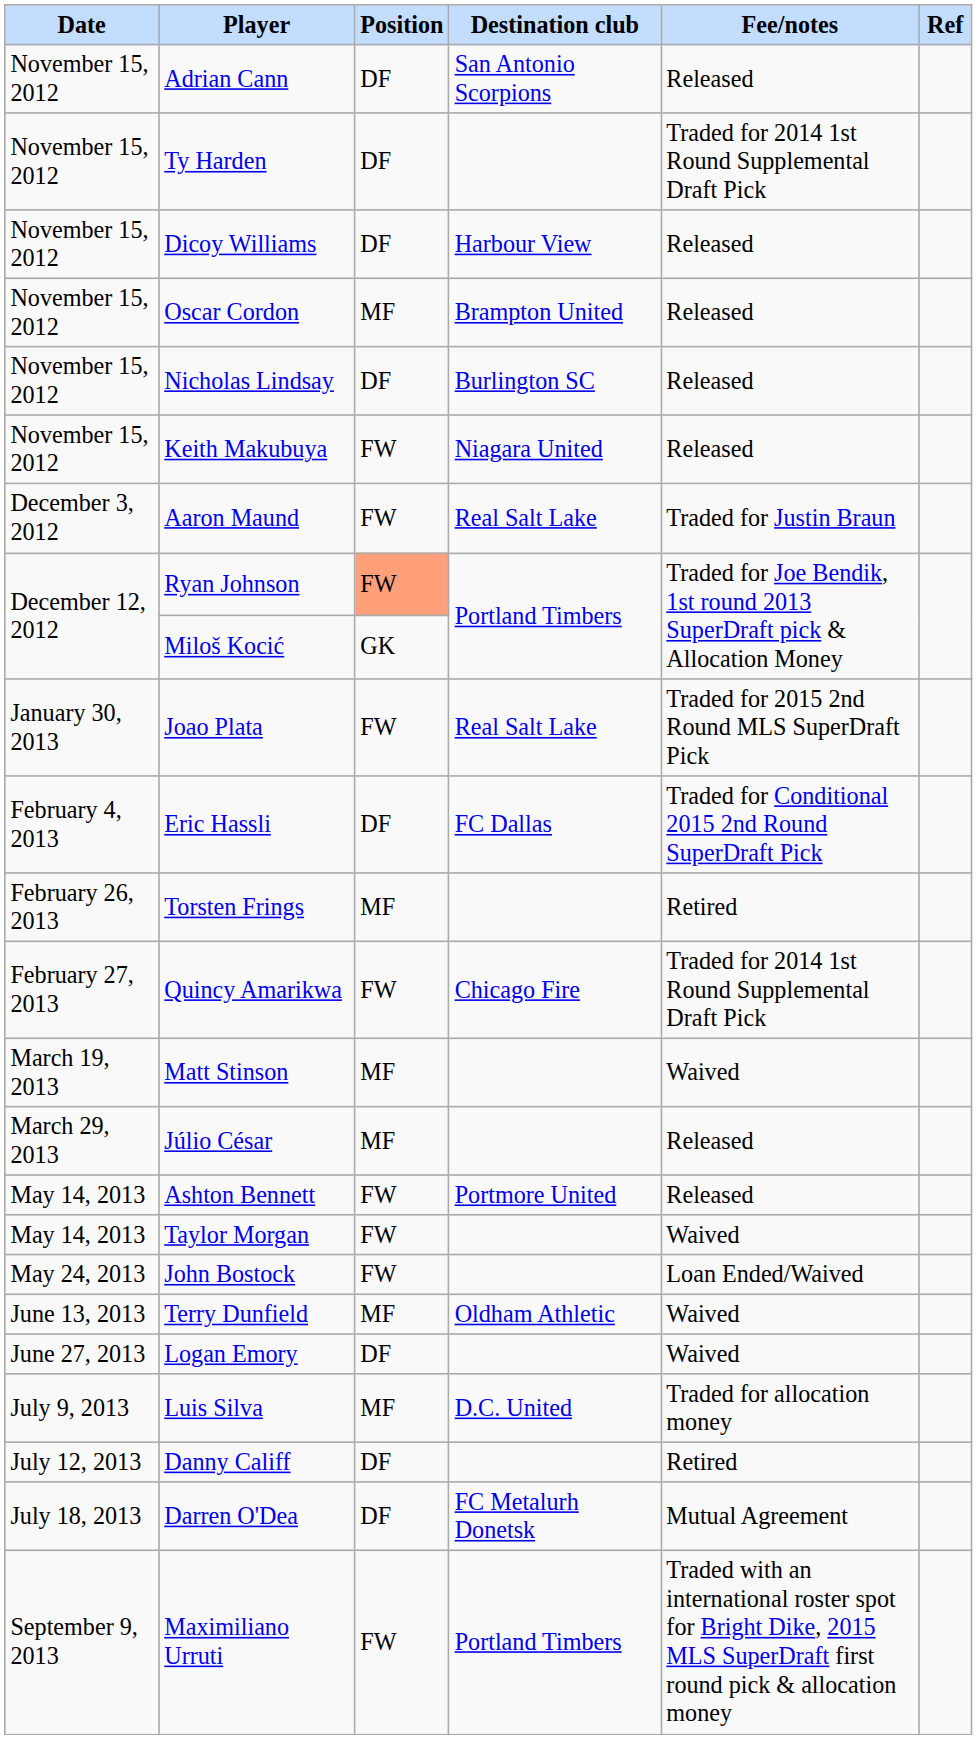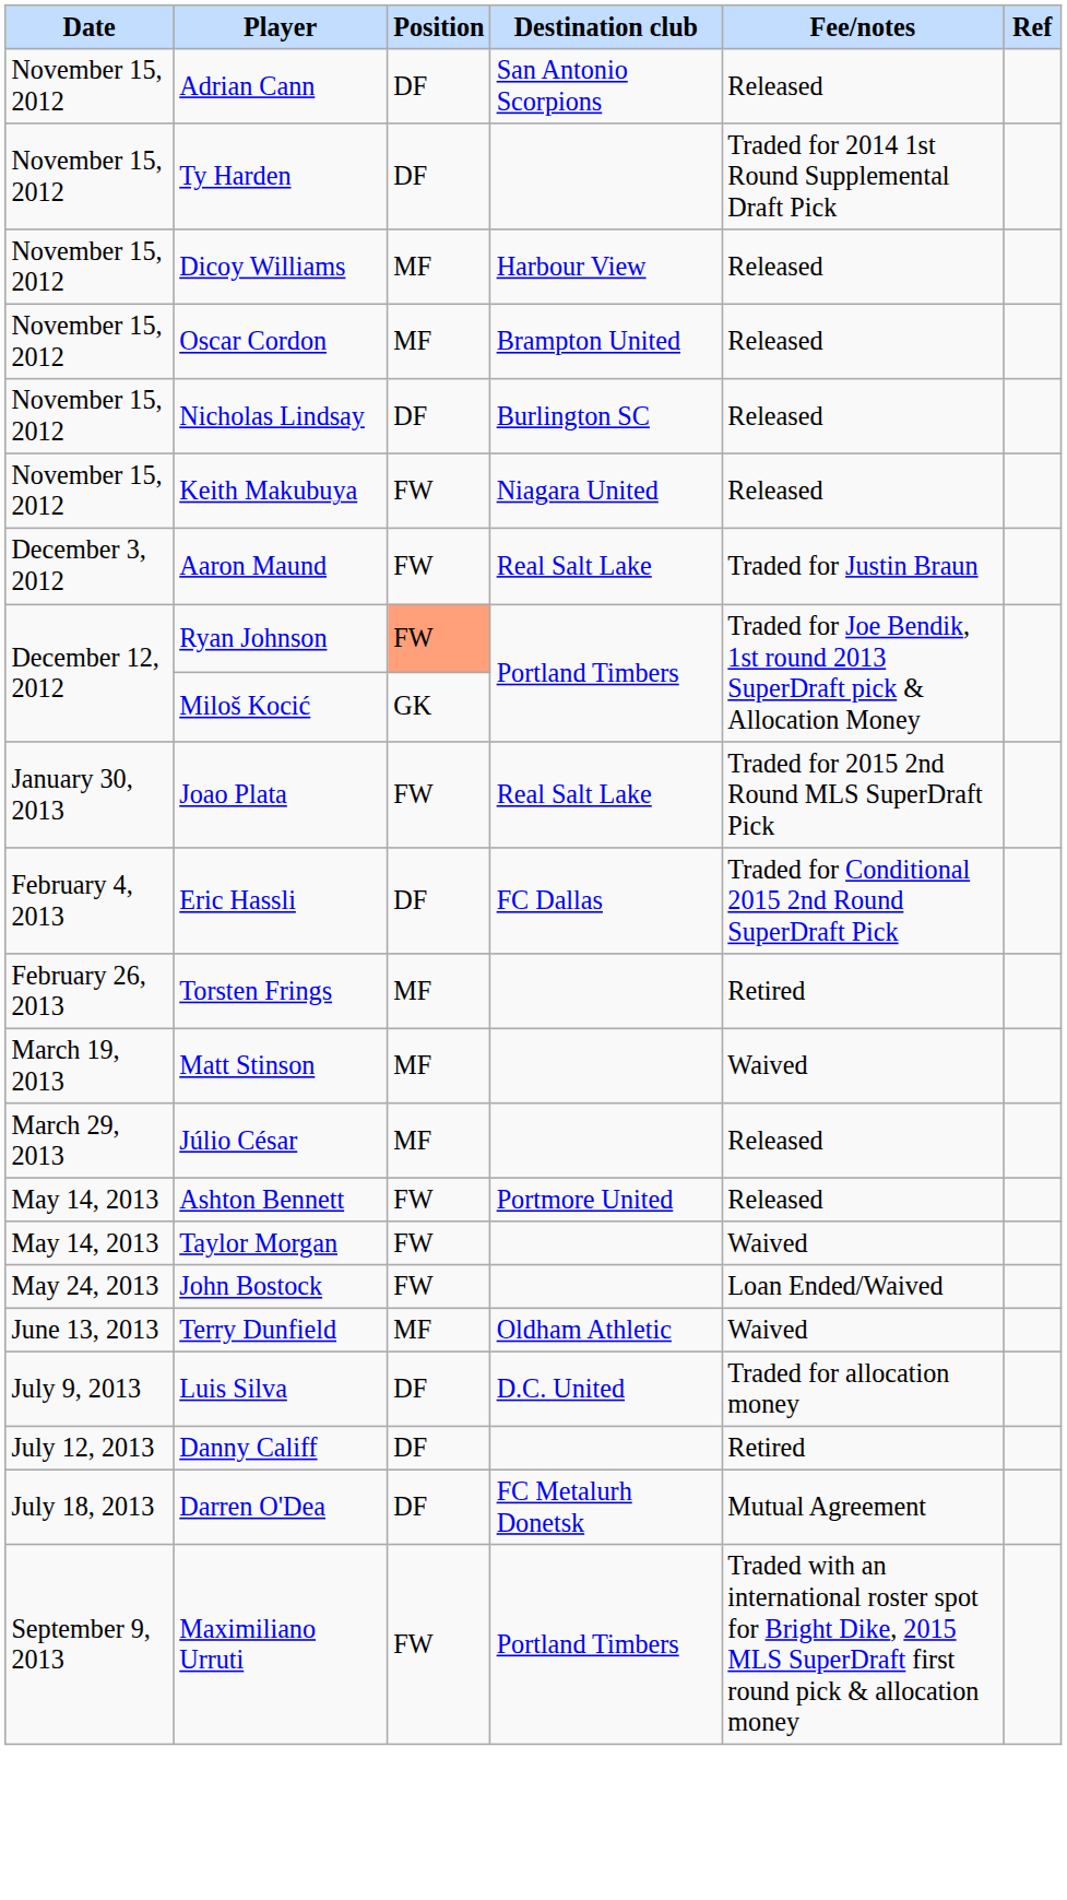 <table class="wikitable" style="text-align:left; font-size:95%;">
 <tr>
 <th style="background:#c2ddff; width:125px;">Date</th>
 <th style="background:#c2ddff; width:170px;">Player</th>
 <th style="background:#c2ddff; width:50px;">Position</th>
 <th style="background:#c2ddff; width:200px;">Destination club</th>
 <th style="background:#c2ddff; width:250px;">Fee/notes</th>
 <th style="background:#c2ddff; width:30px;">Ref</th>
 </tr>
 <tr>
 <td>November 15, 2012</td>
 <td> <a href='#'>Adrian Cann</a></td>
 <td>DF</td>
 <td>  <a href='#'>San Antonio Scorpions</a></td>
 <td>Released</td>
 <td></td>
 </tr>
 <tr>
 <td>November 15, 2012</td>
 <td> <a href='#'>Ty Harden</a></td>
 <td>DF</td>
 <td></td>
 <td>Traded for 2014 1st Round Supplemental Draft Pick</td>
 <td></td>
 </tr>
 <tr>
 <td>November 15, 2012</td>
 <td> <a href='#'>Dicoy Williams</a></td>
-<td>DF</td>
+<td>MF</td>
 <td> <a href='#'>Harbour View</a></td>
 <td>Released</td>
 <td></td>
 </tr>
 <tr>
 <td>November 15, 2012</td>
 <td> <a href='#'>Oscar Cordon</a></td>
 <td>MF</td>
 <td>  <a href='#'>Brampton United</a></td>
 <td>Released</td>
 <td></td>
 </tr>
 <tr>
 <td>November 15, 2012</td>
 <td> <a href='#'>Nicholas Lindsay</a></td>
 <td>DF</td>
 <td>  <a href='#'>Burlington SC</a></td>
 <td>Released</td>
 <td></td>
 </tr>
 <tr>
 <td>November 15, 2012</td>
 <td> <a href='#'>Keith Makubuya</a></td>
 <td>FW</td>
 <td>  <a href='#'>Niagara United</a></td>
 <td>Released</td>
 <td></td>
 </tr>
 <tr>
 <td>December 3, 2012</td>
 <td> <a href='#'>Aaron Maund</a></td>
 <td>FW</td>
 <td> <a href='#'>Real Salt Lake</a></td>
 <td>Traded for <a href='#'>Justin Braun</a></td>
 <td></td>
 </tr>
 <tr>
 <td rowspan="2">December 12, 2012</td>
 <td> <a href='#'>Ryan Johnson</a></td>
 <td style="background: lightsalmon;">FW</td>
 <td rowspan="2"> <a href='#'>Portland Timbers</a></td>
 <td rowspan="2">Traded for <a href='#'>Joe Bendik</a>, <a href='#'>1st round 2013 SuperDraft pick</a> & Allocation Money</td>
 <td rowspan="2"></td>
 </tr>
 <tr>
 <td> <a href='#'>Miloš Kocić</a></td>
 <td>GK</td>
 </tr>
 <tr>
 <td>January 30, 2013</td>
 <td> <a href='#'>Joao Plata</a></td>
 <td>FW</td>
 <td> <a href='#'>Real Salt Lake</a></td>
 <td>Traded for 2015 2nd Round MLS SuperDraft Pick</td>
 <td></td>
 </tr>
 <tr>
 <td>February 4, 2013</td>
 <td> <a href='#'>Eric Hassli</a></td>
 <td>DF</td>
 <td> <a href='#'>FC Dallas</a></td>
 <td>Traded for <a href='#'>Conditional 2015 2nd Round SuperDraft Pick</a></td>
 <td></td>
 </tr>
 <tr>
 <td>February 26, 2013</td>
 <td> <a href='#'>Torsten Frings</a></td>
 <td>MF</td>
 <td></td>
 <td>Retired</td>
 <td> <br></td>
 </tr>
 <tr>
-<td>February 27, 2013</td>
-<td> <a href='#'>Quincy Amarikwa</a></td>
-<td>FW</td>
-<td> <a href='#'>Chicago Fire</a></td>
-<td>Traded for 2014 1st Round Supplemental Draft Pick</td>
-<td></td>
-</tr>
-<tr>
 <td>March 19, 2013</td>
 <td> <a href='#'>Matt Stinson</a></td>
 <td>MF</td>
 <td></td>
 <td>Waived</td>
 <td></td>
 </tr>
 <tr>
 <td>March 29, 2013</td>
 <td> <a href='#'>Júlio César</a></td>
 <td>MF</td>
 <td></td>
 <td>Released</td>
 <td></td>
 </tr>
 <tr>
 <td>May 14, 2013</td>
 <td> <a href='#'>Ashton Bennett</a></td>
 <td>FW</td>
 <td> <a href='#'>Portmore United</a></td>
 <td>Released</td>
 <td></td>
 </tr>
 <tr>
 <td>May 14, 2013</td>
 <td> <a href='#'>Taylor Morgan</a></td>
 <td>FW</td>
 <td></td>
 <td>Waived</td>
 <td></td>
 </tr>
 <tr>
 <td>May 24, 2013</td>
 <td> <a href='#'>John Bostock</a></td>
 <td>FW</td>
 <td></td>
 <td>Loan Ended/Waived</td>
 <td></td>
 </tr>
 <tr>
 <td>June 13, 2013</td>
 <td> <a href='#'>Terry Dunfield</a></td>
 <td>MF</td>
 <td> <a href='#'>Oldham Athletic</a></td>
 <td>Waived</td>
 <td></td>
 </tr>
 <tr>
-<td>June 27, 2013</td>
-<td> <a href='#'>Logan Emory</a></td>
-<td>DF</td>
-<td></td>
-<td>Waived</td>
-<td></td>
-</tr>
-<tr>
 <td>July 9, 2013</td>
 <td> <a href='#'>Luis Silva</a></td>
-<td>MF</td>
+<td>DF</td>
 <td> <a href='#'>D.C. United</a></td>
 <td>Traded for allocation money</td>
 <td></td>
 </tr>
 <tr>
 <td>July 12, 2013</td>
 <td> <a href='#'>Danny Califf</a></td>
 <td>DF</td>
 <td></td>
 <td>Retired</td>
 <td></td>
 </tr>
 <tr>
 <td>July 18, 2013</td>
 <td> <a href='#'>Darren O'Dea</a></td>
 <td>DF</td>
 <td> <a href='#'>FC Metalurh Donetsk</a></td>
 <td>Mutual Agreement</td>
 <td></td>
 </tr>
 <tr>
 <td>September 9, 2013</td>
 <td> <a href='#'>Maximiliano Urruti</a></td>
 <td>FW</td>
 <td> <a href='#'>Portland Timbers</a></td>
 <td>Traded with an international roster spot for <a href='#'>Bright Dike</a>, <a href='#'>2015 MLS SuperDraft</a> first round pick & allocation money</td>
 <td></td>
 </tr>
 </table>
